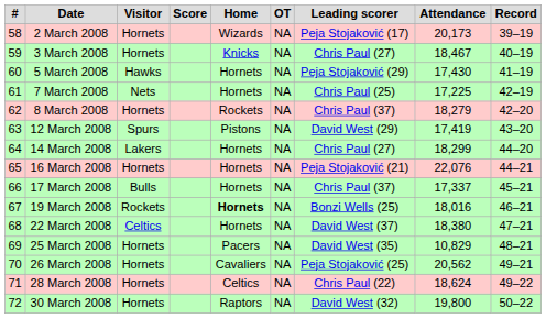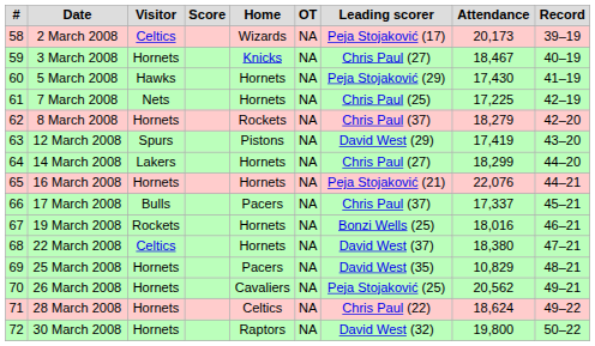 <table class="wikitable" width="80%">
 <tr align="center"  bgcolor="#dddddd">
 <td><strong>#</strong></td>
 <td><strong>Date</strong></td>
 <td><strong>Visitor</strong></td>
 <td><strong>Score</strong></td>
 <td><strong>Home</strong></td>
 <td><strong>OT</strong></td>
 <td><strong>Leading scorer</strong></td>
 <td><strong>Attendance</strong></td>
 <td><strong>Record</strong></td>
 </tr>
 <tr align="center" bgcolor="#ffcccc">
 <td>58</td>
 <td>2 March 2008</td>
-<td>Hornets</td>
+<td><a href='#'>Celtics</a></td>
 <td></td>
 <td>Wizards</td>
 <td>NA</td>
 <td><a href='#'>Peja Stojaković</a> (17)</td>
 <td>20,173</td>
 <td>39–19</td>
 </tr>
 <tr align="center" bgcolor="#bbffbb">
 <td>59</td>
 <td>3 March 2008</td>
 <td>Hornets</td>
 <td></td>
 <td><a href='#'>Knicks</a></td>
 <td>NA</td>
 <td><a href='#'>Chris Paul</a> (27)</td>
 <td>18,467</td>
 <td>40–19</td>
 </tr>
 <tr align="center" bgcolor="#bbffbb">
 <td>60</td>
 <td>5 March 2008</td>
 <td>Hawks</td>
 <td></td>
 <td>Hornets</td>
 <td>NA</td>
 <td><a href='#'>Peja Stojaković</a> (29)</td>
 <td>17,430</td>
 <td>41–19</td>
 </tr>
 <tr align="center" bgcolor="#bbffbb">
 <td>61</td>
 <td>7 March 2008</td>
 <td>Nets</td>
 <td></td>
 <td>Hornets</td>
 <td>NA</td>
 <td><a href='#'>Chris Paul</a> (25)</td>
 <td>17,225</td>
 <td>42–19</td>
 </tr>
 <tr align="center" bgcolor="#ffcccc">
 <td>62</td>
 <td>8 March 2008</td>
 <td>Hornets</td>
 <td></td>
 <td>Rockets</td>
 <td>NA</td>
 <td><a href='#'>Chris Paul</a> (37)</td>
 <td>18,279</td>
 <td>42–20</td>
 </tr>
 <tr align="center" bgcolor="#bbffbb">
 <td>63</td>
 <td>12 March 2008</td>
 <td>Spurs</td>
 <td></td>
 <td>Pistons</td>
 <td>NA</td>
 <td><a href='#'>David West</a> (29)</td>
 <td>17,419</td>
 <td>43–20</td>
 </tr>
 <tr align="center" bgcolor="#bbffbb">
 <td>64</td>
 <td>14 March 2008</td>
 <td>Lakers</td>
 <td></td>
 <td>Hornets</td>
 <td>NA</td>
 <td><a href='#'>Chris Paul</a> (27)</td>
 <td>18,299</td>
 <td>44–20</td>
 </tr>
 <tr align="center" bgcolor="#ffcccc">
 <td>65</td>
 <td>16 March 2008</td>
 <td>Hornets</td>
 <td></td>
 <td>Hornets</td>
 <td>NA</td>
 <td><a href='#'>Peja Stojaković</a> (21)</td>
 <td>22,076</td>
 <td>44–21</td>
 </tr>
 <tr align="center" bgcolor="#bbffbb">
 <td>66</td>
 <td>17 March 2008</td>
 <td>Bulls</td>
 <td></td>
-<td>Hornets</td>
+<td>Pacers</td>
 <td>NA</td>
 <td><a href='#'>Chris Paul</a> (37)</td>
 <td>17,337</td>
 <td>45–21</td>
 </tr>
 <tr align="center" bgcolor="#bbffbb">
 <td>67</td>
 <td>19 March 2008</td>
 <td>Rockets</td>
 <td></td>
-<td><strong>Hornets</strong></td>
+<td>Hornets</td>
 <td>NA</td>
 <td><a href='#'>Bonzi Wells</a> (25)</td>
 <td>18,016</td>
 <td>46–21</td>
 </tr>
 <tr align="center" bgcolor="#bbffbb">
 <td>68</td>
 <td>22 March 2008</td>
 <td><a href='#'>Celtics</a></td>
 <td></td>
 <td>Hornets</td>
 <td>NA</td>
 <td><a href='#'>David West</a> (37)</td>
 <td>18,380</td>
 <td>47–21</td>
 </tr>
 <tr align="center" bgcolor="#bbffbb">
 <td>69</td>
 <td>25 March 2008</td>
 <td>Hornets</td>
 <td></td>
 <td>Pacers</td>
 <td>NA</td>
 <td><a href='#'>David West</a> (35)</td>
 <td>10,829</td>
 <td>48–21</td>
 </tr>
 <tr align="center" bgcolor="#bbffbb">
 <td>70</td>
 <td>26 March 2008</td>
 <td>Hornets</td>
 <td></td>
 <td>Cavaliers</td>
 <td>NA</td>
 <td><a href='#'>Peja Stojaković</a> (25)</td>
 <td>20,562</td>
 <td>49–21</td>
 </tr>
 <tr align="center" bgcolor="#ffcccc">
 <td>71</td>
 <td>28 March 2008</td>
 <td>Hornets</td>
 <td></td>
 <td>Celtics</td>
 <td>NA</td>
 <td><a href='#'>Chris Paul</a> (22)</td>
 <td>18,624</td>
 <td>49–22</td>
 </tr>
 <tr align="center" bgcolor="#bbffbb">
 <td>72</td>
 <td>30 March 2008</td>
 <td>Hornets</td>
 <td></td>
 <td>Raptors</td>
 <td>NA</td>
 <td><a href='#'>David West</a> (32)</td>
 <td>19,800</td>
 <td>50–22</td>
 </tr>
 </table>
